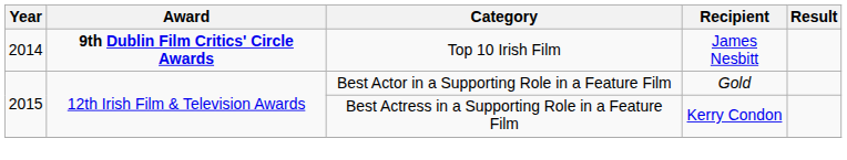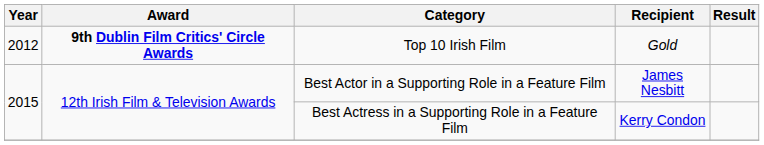 <table class="wikitable plainrowheaders" style="text-align:center;">
 <tr>
 <th scope="col">Year</th>
 <th scope="col">Award</th>
 <th scope="col">Category</th>
 <th scope="col">Recipient</th>
 <th scope="col">Result</th>
 </tr>
 <tr>
-<td>2014</td>
+<td>2012</td>
 <td><strong>9th <a href='#'>Dublin Film Critics' Circle Awards</a></strong></td>
 <td>Top 10 Irish Film</td>
-<td><a href='#'>James Nesbitt</a></td>
+<td><em>Gold</em></td>
 <td></td>
 </tr>
 <tr>
 <td rowspan="2">2015</td>
 <td rowspan="2"><a href='#'>12th Irish Film & Television Awards</a></td>
 <td>Best Actor in a Supporting Role in a Feature Film</td>
-<td><em>Gold</em></td>
+<td><a href='#'>James Nesbitt</a></td>
 <td></td>
 </tr>
 <tr>
 <td>Best Actress in a Supporting Role in a Feature Film</td>
 <td><a href='#'>Kerry Condon</a></td>
 <td></td>
 </tr>
 <tr>
 </tr>
 </table>
